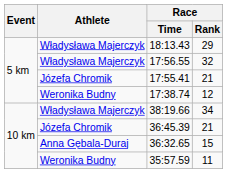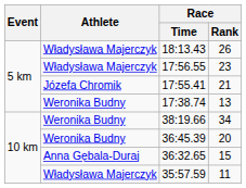 <table class="wikitable" border="1" style="font-size:90%">
 <tr>
 <th rowspan=2>Event</th>
 <th rowspan=2>Athlete</th>
 <th colspan=2>Race</th>
 </tr>
 <tr>
 <th>Time</th>
 <th>Rank</th>
 </tr>
 <tr>
 <td rowspan=4>5 km</td>
 <td><a href='#'>Władysława Majerczyk</a></td>
 <td align=center>18:13.43</td>
-<td align=center>29</td>
+<td align=center>26</td>
 </tr>
 <tr>
 <td><a href='#'>Władysława Majerczyk</a></td>
 <td align=center>17:56.55</td>
-<td align=center>32</td>
+<td align=center>23</td>
 </tr>
 <tr>
 <td><a href='#'>Józefa Chromik</a></td>
 <td align=center>17:55.41</td>
 <td align=center>21</td>
 </tr>
 <tr>
 <td><a href='#'>Weronika Budny</a></td>
 <td align=center>17:38.74</td>
-<td align=center>12</td>
+<td align=center>13</td>
 </tr>
 <tr>
 <td rowspan=4>10 km</td>
-<td><a href='#'>Władysława Majerczyk</a></td>
+<td><a href='#'>Weronika Budny</a></td>
 <td align=center>38:19.66</td>
 <td align=center>34</td>
 </tr>
 <tr>
-<td><a href='#'>Józefa Chromik</a></td>
+<td><a href='#'>Weronika Budny</a></td>
 <td align=center>36:45.39</td>
-<td align=center>21</td>
+<td align=center>20</td>
 </tr>
 <tr>
 <td><a href='#'>Anna Gębala-Duraj</a></td>
 <td align=center>36:32.65</td>
 <td align=center>15</td>
 </tr>
 <tr>
-<td><a href='#'>Weronika Budny</a></td>
+<td><a href='#'>Władysława Majerczyk</a></td>
 <td align=center>35:57.59</td>
 <td align=center>11</td>
 </tr>
 </table>
